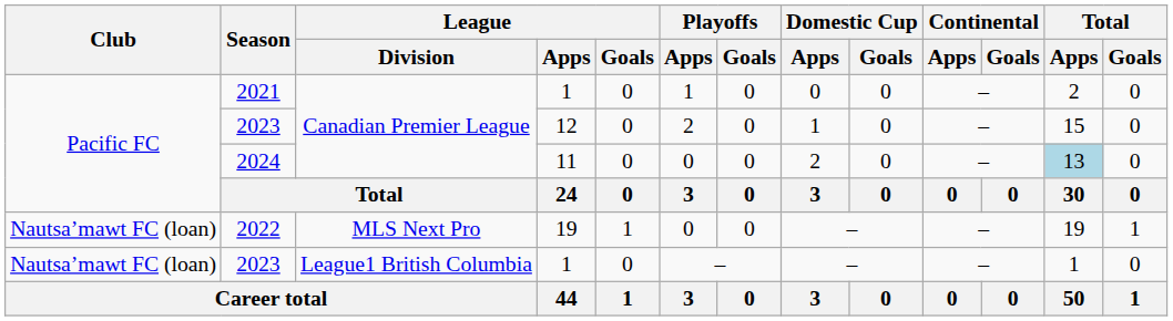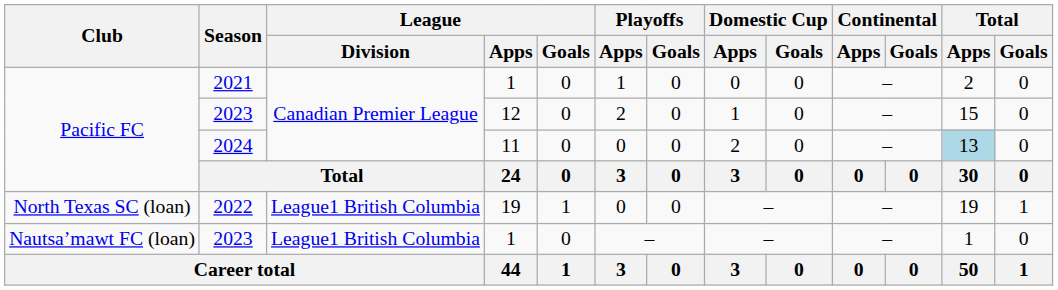 <table class="wikitable" style="text-align:center">
 <tr>
 <th rowspan="2">Club</th>
 <th rowspan="2">Season</th>
 <th colspan="3">League</th>
 <th colspan="2">Playoffs</th>
 <th colspan="2">Domestic Cup</th>
 <th colspan="2">Continental</th>
 <th colspan="2">Total</th>
 </tr>
 <tr>
 <th>Division</th>
 <th>Apps</th>
 <th>Goals</th>
 <th>Apps</th>
 <th>Goals</th>
 <th>Apps</th>
 <th>Goals</th>
 <th>Apps</th>
 <th>Goals</th>
 <th>Apps</th>
 <th>Goals</th>
 </tr>
 <tr>
 <td rowspan=4><a href='#'>Pacific FC</a></td>
 <td><a href='#'>2021</a></td>
 <td rowspan=3><a href='#'>Canadian Premier League</a></td>
 <td>1</td>
 <td>0</td>
 <td>1</td>
 <td>0</td>
 <td>0</td>
 <td>0</td>
 <td colspan="2">–</td>
 <td>2</td>
 <td>0</td>
 </tr>
 <tr>
 <td><a href='#'>2023</a></td>
 <td>12</td>
 <td>0</td>
 <td>2</td>
 <td>0</td>
 <td>1</td>
 <td>0</td>
 <td colspan="2">–</td>
 <td>15</td>
 <td>0</td>
 </tr>
 <tr>
 <td><a href='#'>2024</a></td>
 <td>11</td>
 <td>0</td>
 <td>0</td>
 <td>0</td>
 <td>2</td>
 <td>0</td>
 <td colspan="2">–</td>
 <td style="background: lightblue;">13</td>
 <td>0</td>
 </tr>
 <tr>
 <th colspan="2">Total</th>
 <th>24</th>
 <th>0</th>
 <th>3</th>
 <th>0</th>
 <th>3</th>
 <th>0</th>
 <th>0</th>
 <th>0</th>
 <th>30</th>
 <th>0</th>
 </tr>
 <tr>
-<td><a href='#'>Nautsa’mawt FC</a> (loan)</td>
+<td><a href='#'>North Texas SC</a> (loan)</td>
 <td><a href='#'>2022</a></td>
-<td><a href='#'>MLS Next Pro</a></td>
+<td><a href='#'>League1 British Columbia</a></td>
 <td>19</td>
 <td>1</td>
 <td>0</td>
 <td>0</td>
 <td colspan="2">–</td>
 <td colspan="2">–</td>
 <td>19</td>
 <td>1</td>
 </tr>
 <tr>
 <td><a href='#'>Nautsa’mawt FC</a> (loan)</td>
 <td><a href='#'>2023</a></td>
 <td><a href='#'>League1 British Columbia</a></td>
 <td>1</td>
 <td>0</td>
 <td colspan="2">–</td>
 <td colspan="2">–</td>
 <td colspan="2">–</td>
 <td>1</td>
 <td>0</td>
 </tr>
 <tr>
 <th colspan="3">Career total</th>
 <th>44</th>
 <th>1</th>
 <th>3</th>
 <th>0</th>
 <th>3</th>
 <th>0</th>
 <th>0</th>
 <th>0</th>
 <th>50</th>
 <th>1</th>
 </tr>
 </table>
